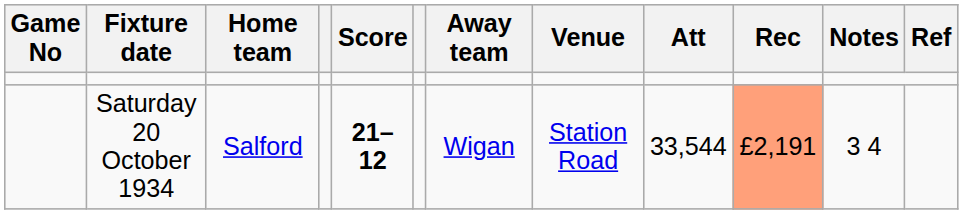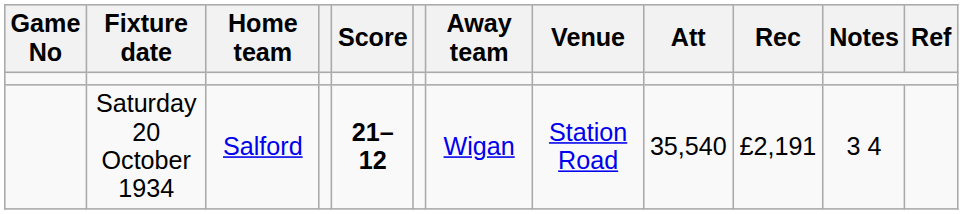 <table class="wikitable" style="text-align:center;">
 <tr>
 <th width=20 abbr="No">Game No</th>
 <th width=100 abbr="Date">Fixture date</th>
 <th width=150 abbr="Home team">Home team</th>
 <th width=5 abbr="space"></th>
 <th width=20 abbr="Score">Score</th>
 <th width=5 abbr="space"></th>
 <th width=150 abbr="Away team">Away team</th>
 <th width=150 abbr="Venue">Venue</th>
 <th width=45 abbr="Att">Att</th>
 <th width=60 abbr="Rec">Rec</th>
 <th width=20 abbr="Notes">Notes</th>
 <th width=30 abbr="Ref">Ref</th>
 </tr>
 <tr>
 <td></td>
 <td></td>
 <td></td>
 <td></td>
 <td></td>
 <td></td>
 <td></td>
 <td></td>
 <td></td>
 <td></td>
 </tr>
 <tr>
 <td></td>
 <td>Saturday 20 October 1934</td>
 <td><a href='#'>Salford</a></td>
 <td></td>
 <td><strong>21–12</strong></td>
 <td></td>
 <td><a href='#'>Wigan</a></td>
 <td><a href='#'>Station Road</a></td>
-<td>33,544</td>
-<td style="background: lightsalmon;">£2,191</td>
+<td>35,540</td>
+<td>£2,191</td>
 <td>3 4</td>
 <td></td>
 </tr>
 </table>
